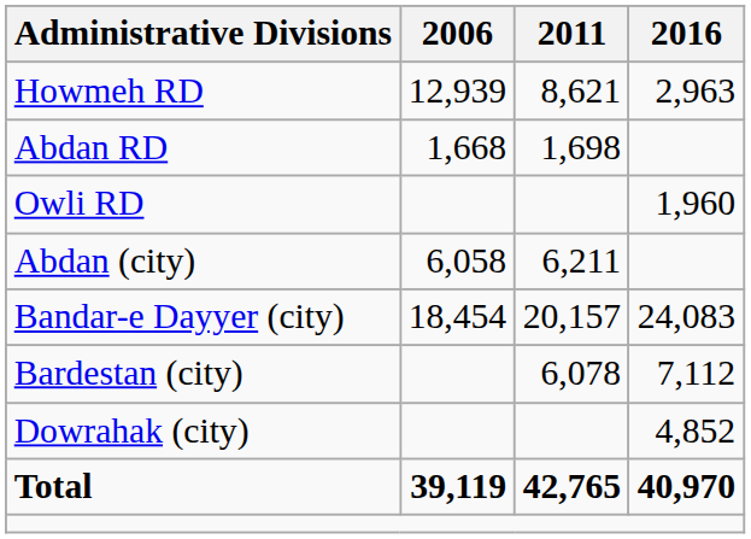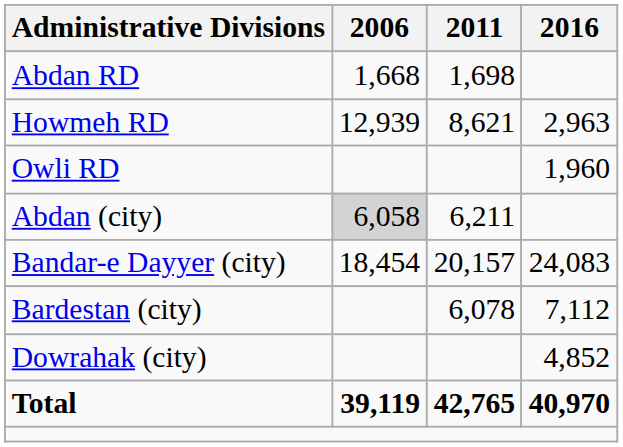 <table class="wikitable">
 <tr>
 <th>Administrative Divisions</th>
 <th>2006</th>
 <th>2011</th>
 <th>2016</th>
 </tr>
 <tr>
+<td><a href='#'>Abdan RD</a></td>
+<td style="text-align: right;">1,668</td>
+<td style="text-align: right;">1,698</td>
+<td style="text-align: right;"></td>
+</tr>
+<tr>
 <td><a href='#'>Howmeh RD</a></td>
 <td style="text-align: right;">12,939</td>
 <td style="text-align: right;">8,621</td>
 <td style="text-align: right;">2,963</td>
-</tr>
-<tr>
-<td><a href='#'>Abdan RD</a></td>
-<td style="text-align: right;">1,668</td>
-<td style="text-align: right;">1,698</td>
-<td style="text-align: right;"></td>
 </tr>
 <tr>
 <td><a href='#'>Owli RD</a></td>
 <td style="text-align: right;"></td>
 <td style="text-align: right;"></td>
 <td style="text-align: right;">1,960</td>
 </tr>
 <tr>
 <td><a href='#'>Abdan</a> (city)</td>
-<td style="text-align: right;">6,058</td>
+<td style="background: lightgrey; text-align: right;">6,058</td>
 <td style="text-align: right;">6,211</td>
 <td style="text-align: right;"></td>
 </tr>
 <tr>
 <td><a href='#'>Bandar-e Dayyer</a> (city)</td>
 <td style="text-align: right;">18,454</td>
 <td style="text-align: right;">20,157</td>
 <td style="text-align: right;">24,083</td>
 </tr>
 <tr>
 <td><a href='#'>Bardestan</a> (city)</td>
 <td style="text-align: right;"></td>
 <td style="text-align: right;">6,078</td>
 <td style="text-align: right;">7,112</td>
 </tr>
 <tr>
 <td><a href='#'>Dowrahak</a> (city)</td>
 <td style="text-align: right;"></td>
 <td style="text-align: right;"></td>
 <td style="text-align: right;">4,852</td>
 </tr>
 <tr>
 <td><strong>Total</strong></td>
 <td style="text-align: right;"><strong>39,119</strong></td>
 <td style="text-align: right;"><strong>42,765</strong></td>
 <td style="text-align: right;"><strong>40,970</strong></td>
 </tr>
 <tr>
 <td colspan=4></td>
 </tr>
 </table>
